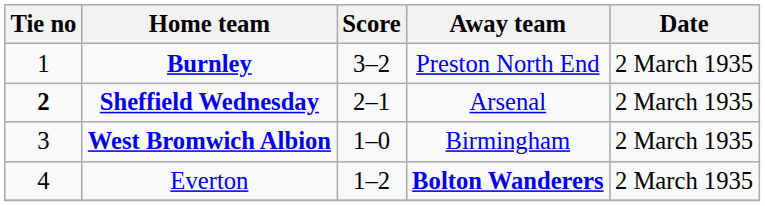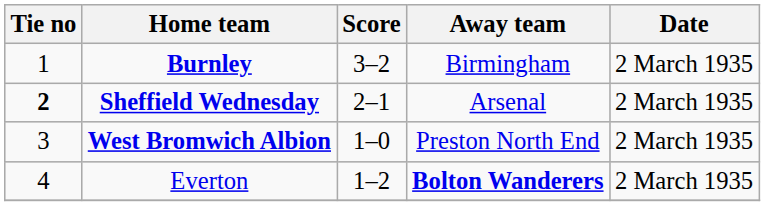 <table class="wikitable" style="text-align: center">
 <tr>
 <th>Tie no</th>
 <th>Home team</th>
 <th>Score</th>
 <th>Away team</th>
 <th>Date</th>
 </tr>
 <tr>
 <td>1</td>
 <td><strong><a href='#'>Burnley</a></strong></td>
 <td>3–2</td>
-<td><a href='#'>Preston North End</a></td>
+<td><a href='#'>Birmingham</a></td>
 <td>2 March 1935</td>
 </tr>
 <tr>
 <td><strong>2</strong></td>
 <td><strong><a href='#'>Sheffield Wednesday</a></strong></td>
 <td>2–1</td>
 <td><a href='#'>Arsenal</a></td>
 <td>2 March 1935</td>
 </tr>
 <tr>
 <td>3</td>
 <td><strong><a href='#'>West Bromwich Albion</a></strong></td>
 <td>1–0</td>
-<td><a href='#'>Birmingham</a></td>
+<td><a href='#'>Preston North End</a></td>
 <td>2 March 1935</td>
 </tr>
 <tr>
 <td>4</td>
 <td><a href='#'>Everton</a></td>
 <td>1–2</td>
 <td><strong><a href='#'>Bolton Wanderers</a></strong></td>
 <td>2 March 1935</td>
 </tr>
 <tr>
 </tr>
 </table>
